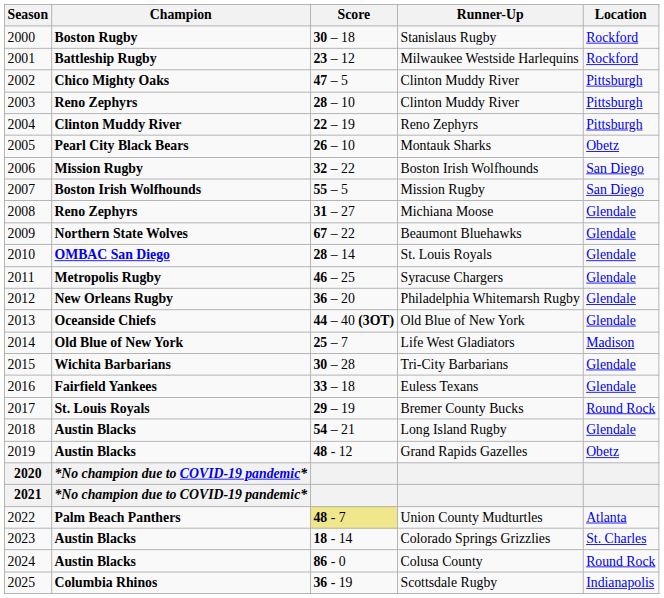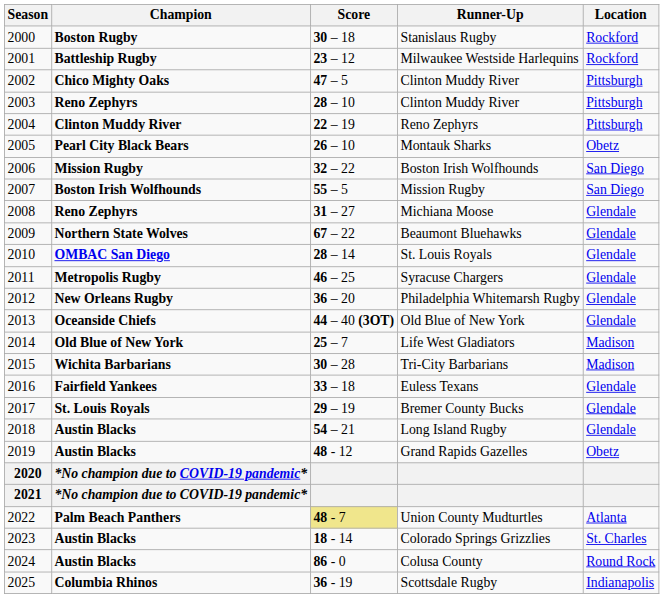 <table class="wikitable">
 <tr>
 <th>Season</th>
 <th>Champion</th>
 <th>Score</th>
 <th>Runner-Up</th>
 <th>Location</th>
 </tr>
 <tr>
 <td>2000</td>
 <td><strong>Boston Rugby</strong></td>
 <td><strong>30</strong> – 18</td>
 <td>Stanislaus Rugby</td>
 <td><a href='#'>Rockford</a></td>
 </tr>
 <tr>
 <td>2001</td>
 <td><strong>Battleship Rugby</strong></td>
 <td><strong>23</strong> – 12</td>
 <td>Milwaukee Westside Harlequins</td>
 <td><a href='#'>Rockford</a></td>
 </tr>
 <tr>
 <td>2002</td>
 <td><strong>Chico Mighty Oaks</strong></td>
 <td><strong>47</strong> – 5</td>
 <td>Clinton Muddy River</td>
 <td><a href='#'>Pittsburgh</a></td>
 </tr>
 <tr>
 <td>2003</td>
 <td><strong>Reno Zephyrs</strong></td>
 <td><strong>28</strong> – 10</td>
 <td>Clinton Muddy River</td>
 <td><a href='#'>Pittsburgh</a></td>
 </tr>
 <tr>
 <td>2004</td>
 <td><strong>Clinton Muddy River</strong></td>
 <td><strong>22</strong> – 19</td>
 <td>Reno Zephyrs</td>
 <td><a href='#'>Pittsburgh</a></td>
 </tr>
 <tr>
 <td>2005</td>
 <td><strong>Pearl City Black Bears</strong></td>
 <td><strong>26</strong> – 10</td>
 <td>Montauk Sharks</td>
 <td><a href='#'>Obetz</a></td>
 </tr>
 <tr>
 <td>2006</td>
 <td><strong>Mission Rugby</strong></td>
 <td><strong>32</strong> – 22</td>
 <td>Boston Irish Wolfhounds</td>
 <td><a href='#'>San Diego</a></td>
 </tr>
 <tr>
 <td>2007</td>
 <td><strong>Boston Irish Wolfhounds</strong></td>
 <td><strong>55</strong> – 5</td>
 <td>Mission Rugby</td>
 <td><a href='#'>San Diego</a></td>
 </tr>
 <tr>
 <td>2008</td>
 <td><strong>Reno Zephyrs</strong></td>
 <td><strong>31</strong> – 27</td>
 <td>Michiana Moose</td>
 <td><a href='#'>Glendale</a></td>
 </tr>
 <tr>
 <td>2009</td>
 <td><strong>Northern State Wolves</strong></td>
 <td><strong>67</strong> – 22</td>
 <td>Beaumont Bluehawks</td>
 <td><a href='#'>Glendale</a></td>
 </tr>
 <tr>
 <td>2010</td>
 <td><strong><a href='#'>OMBAC San Diego</a></strong></td>
 <td><strong>28</strong> – 14</td>
 <td>St. Louis Royals</td>
 <td><a href='#'>Glendale</a></td>
 </tr>
 <tr>
 <td>2011</td>
 <td><strong>Metropolis Rugby</strong></td>
 <td><strong>46</strong> – 25</td>
 <td>Syracuse Chargers</td>
 <td><a href='#'>Glendale</a></td>
 </tr>
 <tr>
 <td>2012</td>
 <td><strong>New Orleans Rugby</strong></td>
 <td><strong>36</strong> – 20</td>
 <td>Philadelphia Whitemarsh Rugby</td>
 <td><a href='#'>Glendale</a></td>
 </tr>
 <tr>
 <td>2013</td>
 <td><strong>Oceanside Chiefs</strong></td>
 <td><strong>44</strong> – 40 <strong>(3OT)</strong></td>
 <td>Old Blue of New York</td>
 <td><a href='#'>Glendale</a></td>
 </tr>
 <tr>
 <td>2014</td>
 <td><strong>Old Blue of New York</strong></td>
 <td><strong>25</strong> – 7</td>
 <td>Life West Gladiators</td>
 <td><a href='#'>Madison</a></td>
 </tr>
 <tr>
 <td>2015</td>
 <td><strong>Wichita Barbarians</strong></td>
 <td><strong>30</strong> – 28</td>
 <td>Tri-City Barbarians</td>
-<td><a href='#'>Glendale</a></td>
+<td><a href='#'>Madison</a></td>
 </tr>
 <tr>
 <td>2016</td>
 <td><strong>Fairfield Yankees</strong></td>
 <td><strong>33</strong> – 18</td>
 <td>Euless Texans</td>
 <td><a href='#'>Glendale</a></td>
 </tr>
 <tr>
 <td>2017</td>
 <td><strong>St. Louis Royals</strong></td>
 <td><strong>29</strong> – 19</td>
 <td>Bremer County Bucks</td>
-<td><a href='#'>Round Rock</a></td>
+<td><a href='#'>Glendale</a></td>
 </tr>
 <tr>
 <td>2018</td>
 <td><strong>Austin Blacks</strong></td>
 <td><strong>54</strong> – 21</td>
 <td>Long Island Rugby</td>
 <td><a href='#'>Glendale</a></td>
 </tr>
 <tr>
 <td>2019</td>
 <td><strong>Austin Blacks</strong></td>
 <td><strong>48</strong> - 12</td>
 <td>Grand Rapids Gazelles</td>
 <td><a href='#'>Obetz</a></td>
 </tr>
 <tr>
 <th>2020</th>
 <th><strong><em>*No champion due to <a href='#'>COVID-19 pandemic</a>*</em></strong></th>
 <th></th>
 <th></th>
 <th></th>
 </tr>
 <tr>
 <th>2021</th>
 <th><strong><em>*No champion due to COVID-19 pandemic*</em></strong></th>
 <th></th>
 <th></th>
 <th></th>
 </tr>
 <tr>
 <td>2022</td>
 <td><strong>Palm Beach Panthers</strong></td>
 <td style="background: khaki;"><strong>48</strong> - 7</td>
 <td>Union County Mudturtles</td>
 <td><a href='#'>Atlanta</a></td>
 </tr>
 <tr>
 <td>2023</td>
 <td><strong>Austin Blacks</strong></td>
 <td><strong>18</strong> - 14</td>
 <td>Colorado Springs Grizzlies</td>
 <td><a href='#'>St. Charles</a></td>
 </tr>
 <tr>
 <td>2024</td>
 <td><strong>Austin Blacks</strong></td>
 <td><strong>86</strong> - 0</td>
 <td>Colusa County</td>
 <td><a href='#'>Round Rock</a></td>
 </tr>
 <tr>
 <td>2025</td>
 <td><strong>Columbia Rhinos</strong></td>
 <td><strong>36</strong> - 19</td>
 <td>Scottsdale Rugby</td>
 <td><a href='#'>Indianapolis</a></td>
 </tr>
 </table>
